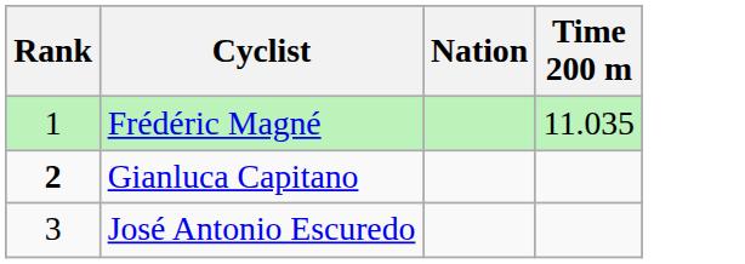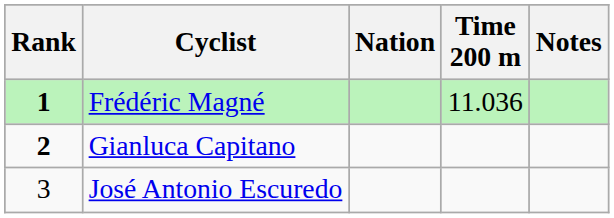 <table class="wikitable sortable" style="text-align:center">
 <tr>
 <th>Rank</th>
 <th>Cyclist</th>
 <th>Nation</th>
 <th>Time<br>200 m</th>
+<th>Notes</th>
 </tr>
 <tr bgcolor=bbf3bb>
-<td>1</td>
+<td><strong>1</strong></td>
 <td align=left><a href='#'>Frédéric Magné</a></td>
 <td align=left></td>
-<td>11.035</td>
+<td>11.036</td>
+<td></td>
 </tr>
 <tr>
 <td><strong>2</strong></td>
 <td align=left><a href='#'>Gianluca Capitano</a></td>
 <td align=left></td>
+<td></td>
 <td></td>
 </tr>
 <tr>
 <td>3</td>
 <td align=left><a href='#'>José Antonio Escuredo</a></td>
 <td align=left></td>
 <td></td>
+<td></td>
 </tr>
 </table>
